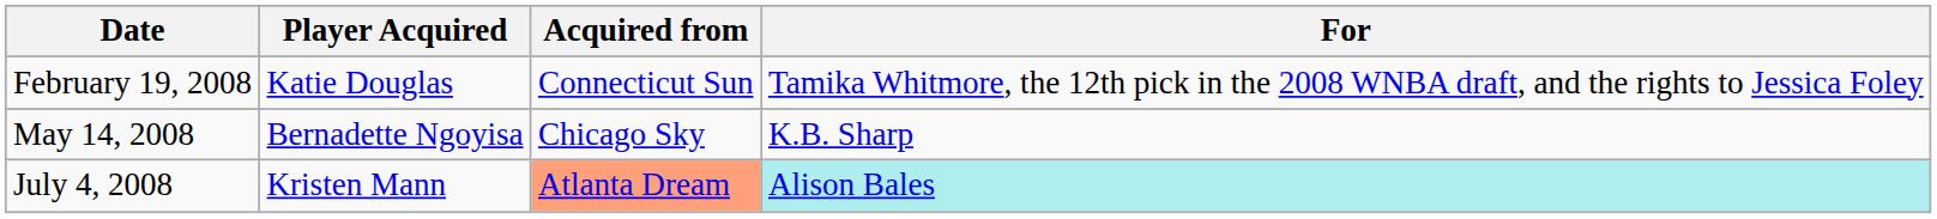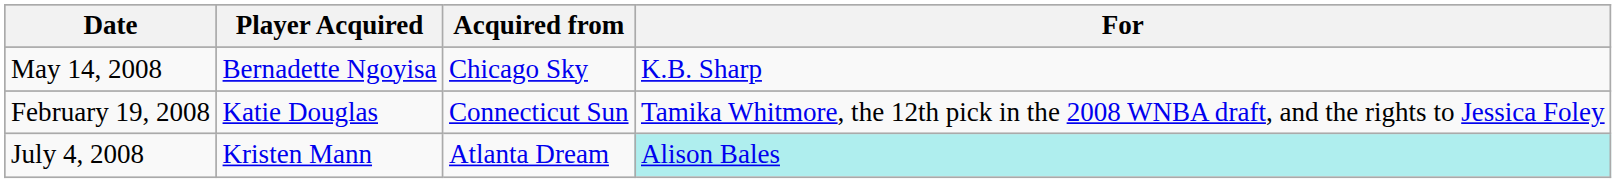 <table class="wikitable">
 <tr>
 <th>Date</th>
 <th>Player Acquired</th>
 <th>Acquired from</th>
 <th>For</th>
 </tr>
 <tr>
+<td>May 14, 2008</td>
+<td><a href='#'>Bernadette Ngoyisa</a></td>
+<td><a href='#'>Chicago Sky</a></td>
+<td><a href='#'>K.B. Sharp</a></td>
+</tr>
+<tr>
 <td>February 19, 2008</td>
 <td><a href='#'>Katie Douglas</a></td>
 <td><a href='#'>Connecticut Sun</a></td>
 <td><a href='#'>Tamika Whitmore</a>, the 12th pick in the <a href='#'>2008 WNBA draft</a>, and the rights to <a href='#'>Jessica Foley</a></td>
 </tr>
 <tr>
-<td>May 14, 2008</td>
-<td><a href='#'>Bernadette Ngoyisa</a></td>
-<td><a href='#'>Chicago Sky</a></td>
-<td><a href='#'>K.B. Sharp</a></td>
-</tr>
-<tr>
 <td>July 4, 2008</td>
 <td><a href='#'>Kristen Mann</a></td>
-<td style="background: lightsalmon;"><a href='#'>Atlanta Dream</a></td>
+<td><a href='#'>Atlanta Dream</a></td>
 <td style="background: paleturquoise;"><a href='#'>Alison Bales</a></td>
 </tr>
 </table>
